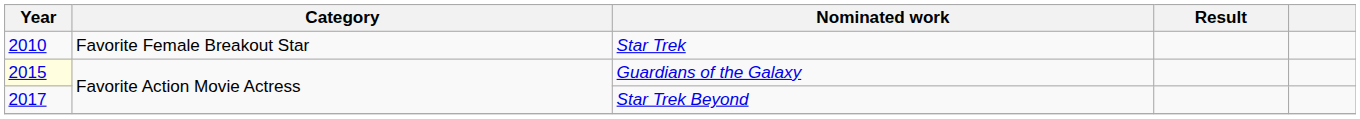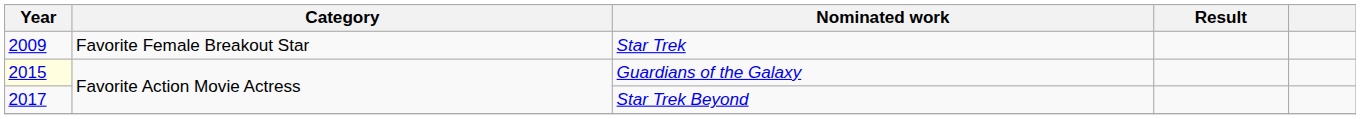 <table class="wikitable plainrowheaders" style="width:100%;">
 <tr>
 <th scope="col" style="width:5%;">Year</th>
 <th scope="col" style="width:40%;">Category</th>
 <th scope="col" style="width:40%;">Nominated work</th>
 <th scope="col" style="width:10%;">Result</th>
 <th scope="col" style="width:5%;"></th>
 </tr>
 <tr>
-<td><a href='#'>2010</a></td>
+<td><a href='#'>2009</a></td>
 <td>Favorite Female Breakout Star</td>
 <td><em><a href='#'>Star Trek</a></em></td>
 <td></td>
 <td align="center"></td>
 </tr>
 <tr>
 <td style="background: lightyellow;"><a href='#'>2015</a></td>
 <td rowspan="2">Favorite Action Movie Actress</td>
 <td><em><a href='#'>Guardians of the Galaxy</a></em></td>
 <td></td>
 <td align="center"></td>
 </tr>
 <tr>
 <td><a href='#'>2017</a></td>
 <td><em><a href='#'>Star Trek Beyond</a></em></td>
 <td></td>
 <td align="center"></td>
 </tr>
 <tr>
 </tr>
 </table>
